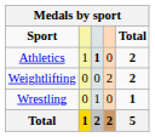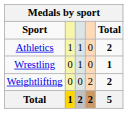 <table class="wikitable" style=font-size:85%;float:center;text-align:center>
 <tr style="background:#efefef;">
 <th colspan=5>Medals by sport</th>
 </tr>
 <tr align=center>
 <td><strong>Sport</strong></td>
 <td bgcolor=#f7f6a8></td>
 <td bgcolor=#dce5e5></td>
 <td bgcolor=#ffdab9></td>
 <td><strong>Total</strong></td>
 </tr>
 <tr align=center>
 <td><a href='#'>Athletics</a></td>
 <td style="background:#F7F6A8;">1</td>
-<td style="background:#DCE5E5;"><strong>1</strong></td>
+<td style="background:#DCE5E5;">1</td>
 <td style="background:#FFDAB9;">0</td>
-<td><strong>2</strong></td>
-</tr>
-<tr align=center>
-<td><a href='#'>Weightlifting</a></td>
-<td style="background:#F7F6A8;">0</td>
-<td style="background:#DCE5E5;">0</td>
-<td style="background:#FFDAB9;">2</td>
 <td><strong>2</strong></td>
 </tr>
 <tr align=center>
 <td><a href='#'>Wrestling</a></td>
 <td style="background:#F7F6A8;">0</td>
 <td style="background:#DCE5E5;">1</td>
 <td style="background:#FFDAB9;">0</td>
 <td><strong>1</strong></td>
 </tr>
 <tr align=center>
+<td><a href='#'>Weightlifting</a></td>
+<td style="background:#F7F6A8;">0</td>
+<td style="background:#DCE5E5;">0</td>
+<td style="background:#FFDAB9;">2</td>
+<td><strong>2</strong></td>
+</tr>
+<tr align=center>
 <th><strong>Total</strong></th>
 <th style="background:gold;"><strong>1</strong></th>
 <th style="background:silver;"><strong>2</strong></th>
 <th style="background:#c96;"><strong>2</strong></th>
 <th><strong>5</strong></th>
 </tr>
 </table>
